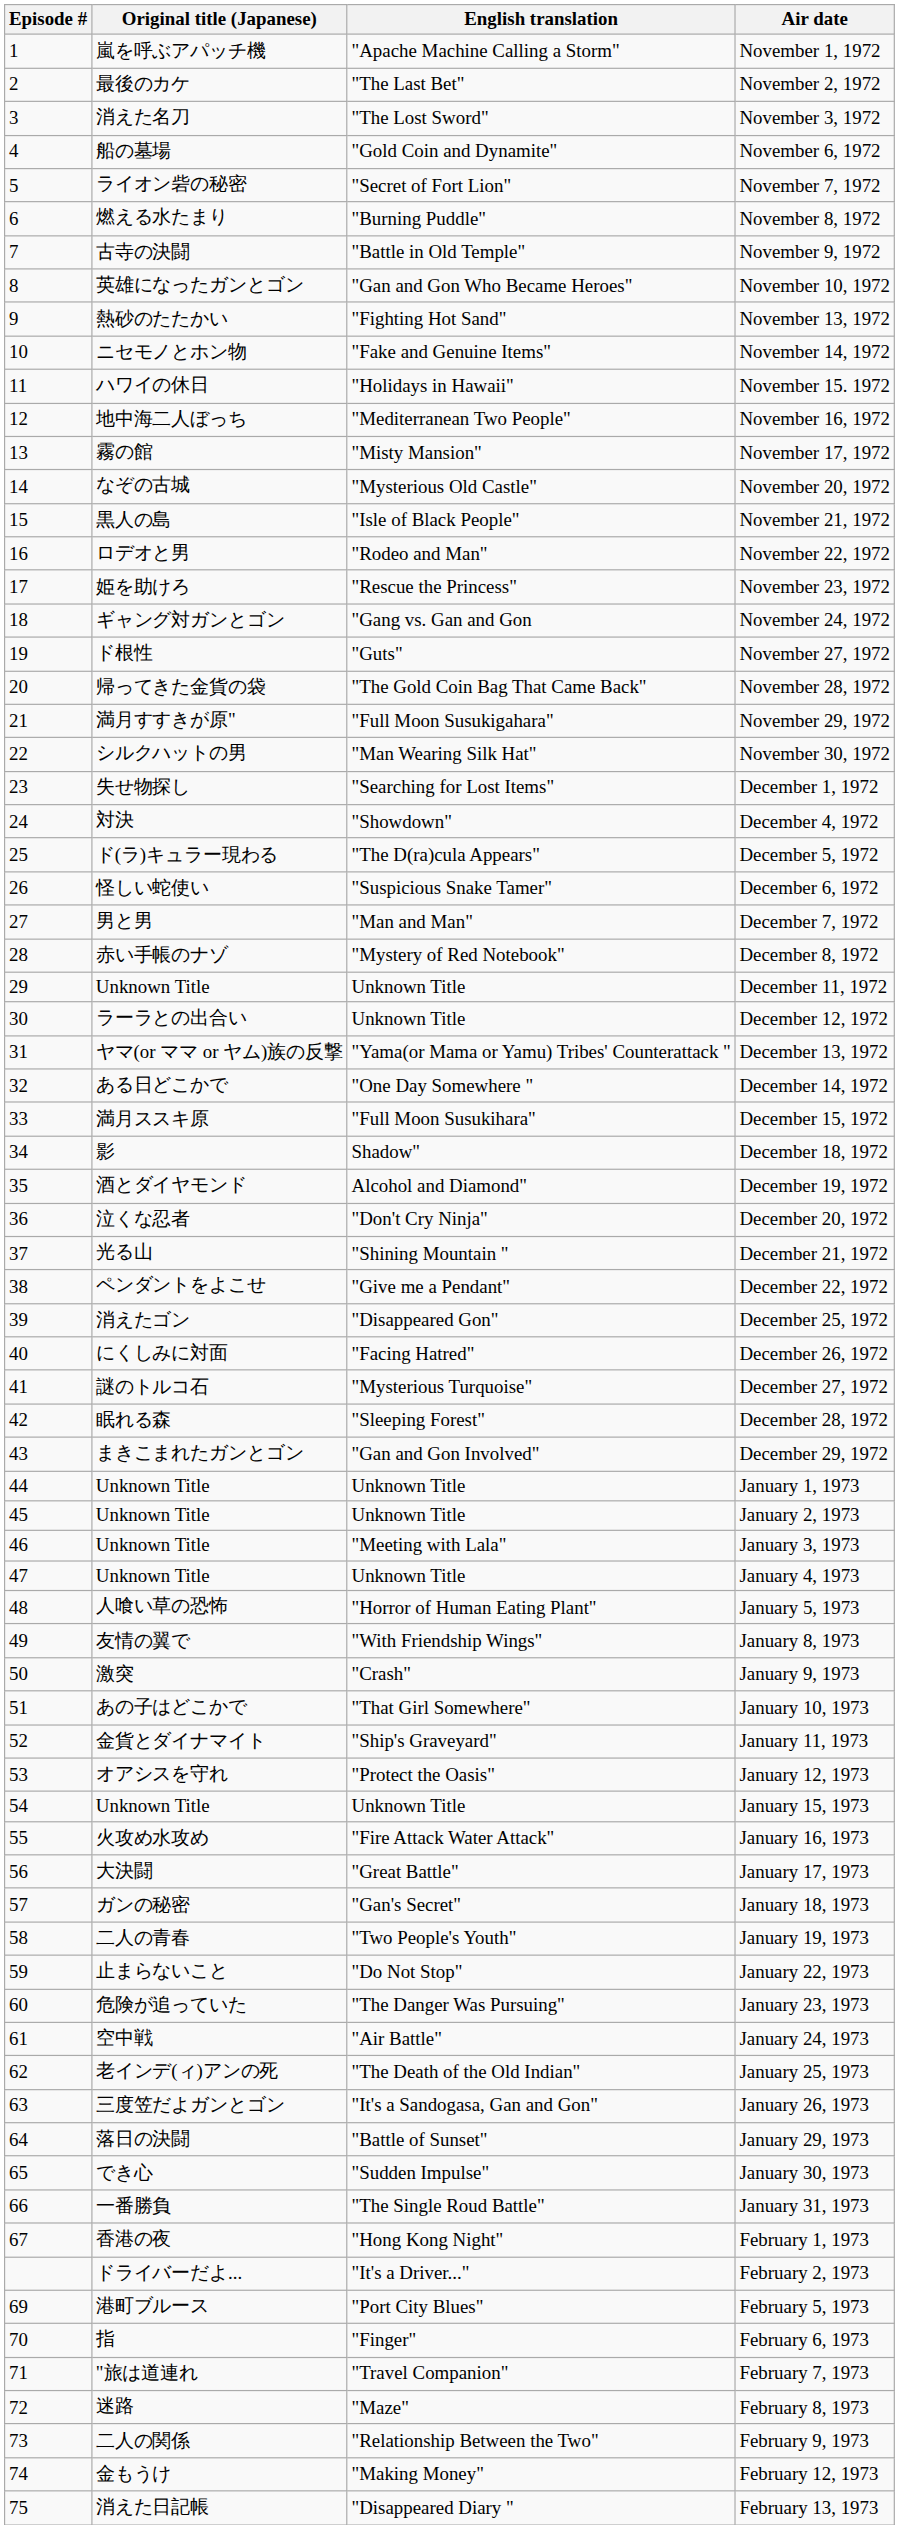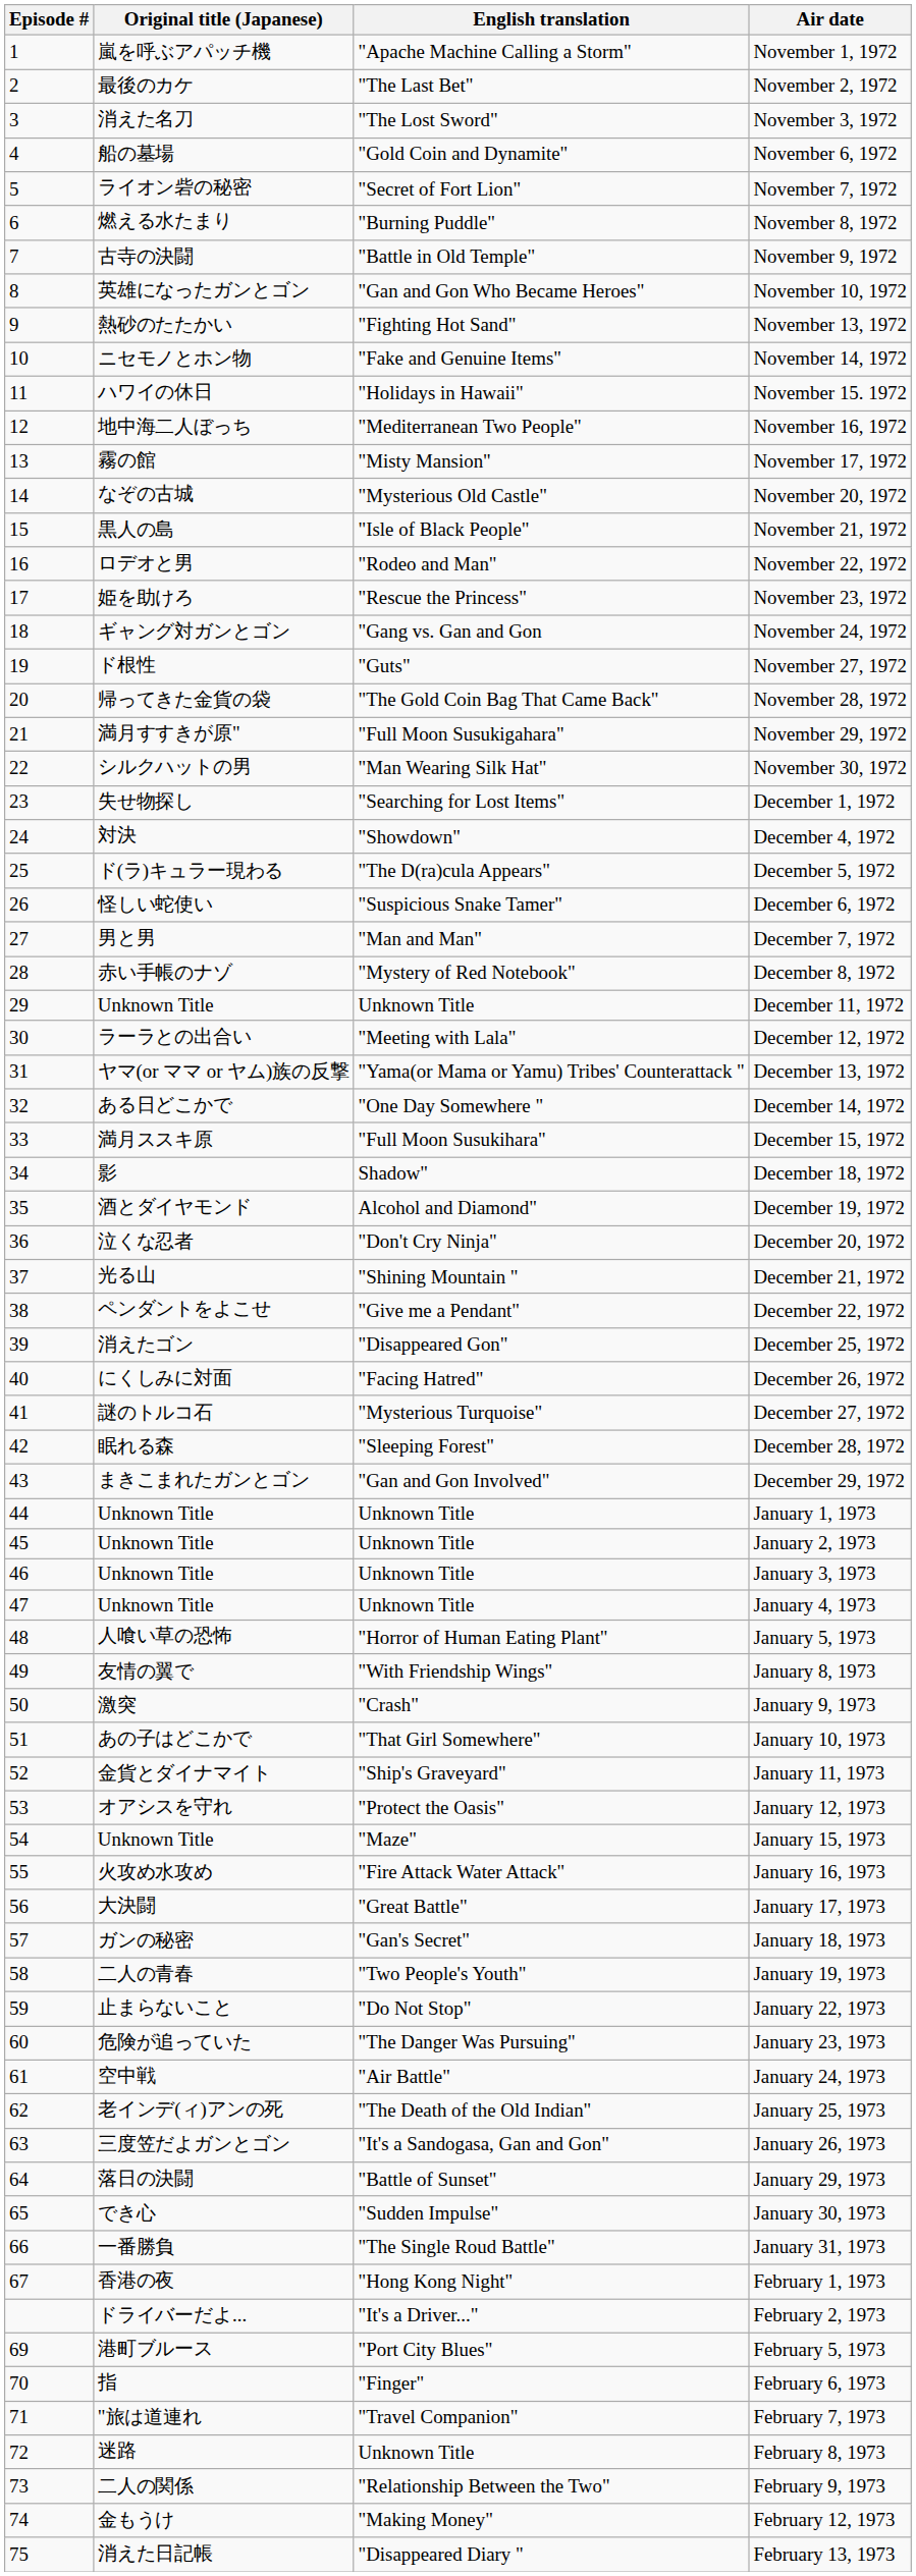 <table class="wikitable">
 <tr>
 <th>Episode #</th>
 <th>Original title (Japanese)</th>
 <th>English translation</th>
 <th>Air date</th>
 </tr>
 <tr>
 <td>1</td>
 <td>嵐を呼ぶアパッチ機</td>
 <td>"Apache Machine Calling a Storm"</td>
 <td>November 1, 1972</td>
 </tr>
 <tr>
 <td>2</td>
 <td>最後のカケ</td>
 <td>"The Last Bet"</td>
 <td>November 2, 1972</td>
 </tr>
 <tr>
 <td>3</td>
 <td>消えた名刀</td>
 <td>"The Lost Sword"</td>
 <td>November 3, 1972</td>
 </tr>
 <tr>
 <td>4</td>
 <td>船の墓場</td>
 <td>"Gold Coin and Dynamite"</td>
 <td>November 6, 1972</td>
 </tr>
 <tr>
 <td>5</td>
 <td>ライオン砦の秘密</td>
 <td>"Secret of Fort Lion"</td>
 <td>November 7, 1972</td>
 </tr>
 <tr>
 <td>6</td>
 <td>燃える水たまり</td>
 <td>"Burning Puddle"</td>
 <td>November 8, 1972</td>
 </tr>
 <tr>
 <td>7</td>
 <td>古寺の決闘</td>
 <td>"Battle in Old Temple"</td>
 <td>November 9, 1972</td>
 </tr>
 <tr>
 <td>8</td>
 <td>英雄になったガンとゴン</td>
 <td>"Gan and Gon Who Became Heroes"</td>
 <td>November 10, 1972</td>
 </tr>
 <tr>
 <td>9</td>
 <td>熱砂のたたかい</td>
 <td>"Fighting Hot Sand"</td>
 <td>November 13, 1972</td>
 </tr>
 <tr>
 <td>10</td>
 <td>ニセモノとホン物</td>
 <td>"Fake and Genuine Items"</td>
 <td>November 14, 1972</td>
 </tr>
 <tr>
 <td>11</td>
 <td>ハワイの休日</td>
 <td>"Holidays in Hawaii"</td>
 <td>November 15. 1972</td>
 </tr>
 <tr>
 <td>12</td>
 <td>地中海二人ぼっち</td>
 <td>"Mediterranean Two People"</td>
 <td>November 16, 1972</td>
 </tr>
 <tr>
 <td>13</td>
 <td>霧の館</td>
 <td>"Misty Mansion"</td>
 <td>November 17, 1972</td>
 </tr>
 <tr>
 <td>14</td>
 <td>なぞの古城</td>
 <td>"Mysterious Old Castle"</td>
 <td>November 20, 1972</td>
 </tr>
 <tr>
 <td>15</td>
 <td>黒人の島</td>
 <td>"Isle of Black People"</td>
 <td>November 21, 1972</td>
 </tr>
 <tr>
 <td>16</td>
 <td>ロデオと男</td>
 <td>"Rodeo and Man"</td>
 <td>November 22, 1972</td>
 </tr>
 <tr>
 <td>17</td>
 <td>姫を助けろ</td>
 <td>"Rescue the Princess"</td>
 <td>November 23, 1972</td>
 </tr>
 <tr>
 <td>18</td>
 <td>ギャング対ガンとゴン</td>
 <td>"Gang vs. Gan and Gon</td>
 <td>November 24, 1972</td>
 </tr>
 <tr>
 <td>19</td>
 <td>ド根性</td>
 <td>"Guts"</td>
 <td>November 27, 1972</td>
 </tr>
 <tr>
 <td>20</td>
 <td>帰ってきた金貨の袋</td>
 <td>"The Gold Coin Bag That Came Back"</td>
 <td>November 28, 1972</td>
 </tr>
 <tr>
 <td>21</td>
 <td>満月すすきが原"</td>
 <td>"Full Moon Susukigahara"</td>
 <td>November 29, 1972</td>
 </tr>
 <tr>
 <td>22</td>
 <td>シルクハットの男</td>
 <td>"Man Wearing Silk Hat"</td>
 <td>November 30, 1972</td>
 </tr>
 <tr>
 <td>23</td>
 <td>失せ物探し</td>
 <td>"Searching for Lost Items"</td>
 <td>December 1, 1972</td>
 </tr>
 <tr>
 <td>24</td>
 <td>対決</td>
 <td>"Showdown"</td>
 <td>December 4, 1972</td>
 </tr>
 <tr>
 <td>25</td>
 <td>ド(ラ)キュラー現わる</td>
 <td>"The D(ra)cula Appears"</td>
 <td>December 5, 1972</td>
 </tr>
 <tr>
 <td>26</td>
 <td>怪しい蛇使い</td>
 <td>"Suspicious Snake Tamer"</td>
 <td>December 6, 1972</td>
 </tr>
 <tr>
 <td>27</td>
 <td>男と男</td>
 <td>"Man and Man"</td>
 <td>December 7, 1972</td>
 </tr>
 <tr>
 <td>28</td>
 <td>赤い手帳のナゾ</td>
 <td>"Mystery of Red Notebook"</td>
 <td>December 8, 1972</td>
 </tr>
 <tr>
 <td>29</td>
 <td>Unknown Title</td>
 <td>Unknown Title</td>
 <td>December 11, 1972</td>
 </tr>
 <tr>
 <td>30</td>
 <td>ラーラとの出合い</td>
-<td>Unknown Title</td>
+<td>"Meeting with Lala"</td>
 <td>December 12, 1972</td>
 </tr>
 <tr>
 <td>31</td>
 <td>ヤマ(or ママ or ヤム)族の反撃</td>
 <td>"Yama(or Mama or Yamu) Tribes' Counterattack "</td>
 <td>December 13, 1972</td>
 </tr>
 <tr>
 <td>32</td>
 <td>ある日どこかで</td>
 <td>"One Day Somewhere "</td>
 <td>December 14, 1972</td>
 </tr>
 <tr>
 <td>33</td>
 <td>満月ススキ原</td>
 <td>"Full Moon Susukihara"</td>
 <td>December 15, 1972</td>
 </tr>
 <tr>
 <td>34</td>
 <td>影</td>
 <td>Shadow"</td>
 <td>December 18, 1972</td>
 </tr>
 <tr>
 <td>35</td>
 <td>酒とダイヤモンド</td>
 <td>Alcohol and Diamond"</td>
 <td>December 19, 1972</td>
 </tr>
 <tr>
 <td>36</td>
 <td>泣くな忍者</td>
 <td>"Don't Cry Ninja"</td>
 <td>December 20, 1972</td>
 </tr>
 <tr>
 <td>37</td>
 <td>光る山</td>
 <td>"Shining Mountain "</td>
 <td>December 21, 1972</td>
 </tr>
 <tr>
 <td>38</td>
 <td>ペンダントをよこせ</td>
 <td>"Give me a Pendant"</td>
 <td>December 22, 1972</td>
 </tr>
 <tr>
 <td>39</td>
 <td>消えたゴン</td>
 <td>"Disappeared Gon"</td>
 <td>December 25, 1972</td>
 </tr>
 <tr>
 <td>40</td>
 <td>にくしみに対面</td>
 <td>"Facing Hatred"</td>
 <td>December 26, 1972</td>
 </tr>
 <tr>
 <td>41</td>
 <td>謎のトルコ石</td>
 <td>"Mysterious Turquoise"</td>
 <td>December 27, 1972</td>
 </tr>
 <tr>
 <td>42</td>
 <td>眠れる森</td>
 <td>"Sleeping Forest"</td>
 <td>December 28, 1972</td>
 </tr>
 <tr>
 <td>43</td>
 <td>まきこまれたガンとゴン</td>
 <td>"Gan and Gon Involved"</td>
 <td>December 29, 1972</td>
 </tr>
 <tr>
 <td>44</td>
 <td>Unknown Title</td>
 <td>Unknown Title</td>
 <td>January 1, 1973</td>
 </tr>
 <tr>
 <td>45</td>
 <td>Unknown Title</td>
 <td>Unknown Title</td>
 <td>January 2, 1973</td>
 </tr>
 <tr>
 <td>46</td>
 <td>Unknown Title</td>
-<td>"Meeting with Lala"</td>
+<td>Unknown Title</td>
 <td>January 3, 1973</td>
 </tr>
 <tr>
 <td>47</td>
 <td>Unknown Title</td>
 <td>Unknown Title</td>
 <td>January 4, 1973</td>
 </tr>
 <tr>
 <td>48</td>
 <td>人喰い草の恐怖</td>
 <td>"Horror of Human Eating Plant"</td>
 <td>January 5, 1973</td>
 </tr>
 <tr>
 <td>49</td>
 <td>友情の翼で</td>
 <td>"With Friendship Wings"</td>
 <td>January 8, 1973</td>
 </tr>
 <tr>
 <td>50</td>
 <td>激突</td>
 <td>"Crash"</td>
 <td>January 9, 1973</td>
 </tr>
 <tr>
 <td>51</td>
 <td>あの子はどこかで</td>
 <td>"That Girl Somewhere"</td>
 <td>January 10, 1973</td>
 </tr>
 <tr>
 <td>52</td>
 <td>金貨とダイナマイト</td>
 <td>"Ship's Graveyard"</td>
 <td>January 11, 1973</td>
 </tr>
 <tr>
 <td>53</td>
 <td>オアシスを守れ</td>
 <td>"Protect the Oasis"</td>
 <td>January 12, 1973</td>
 </tr>
 <tr>
 <td>54</td>
 <td>Unknown Title</td>
-<td>Unknown Title</td>
+<td>"Maze"</td>
 <td>January 15, 1973</td>
 </tr>
 <tr>
 <td>55</td>
 <td>火攻め水攻め</td>
 <td>"Fire Attack Water Attack"</td>
 <td>January 16, 1973</td>
 </tr>
 <tr>
 <td>56</td>
 <td>大決闘</td>
 <td>"Great Battle"</td>
 <td>January 17, 1973</td>
 </tr>
 <tr>
 <td>57</td>
 <td>ガンの秘密</td>
 <td>"Gan's Secret"</td>
 <td>January 18, 1973</td>
 </tr>
 <tr>
 <td>58</td>
 <td>二人の青春</td>
 <td>"Two People's Youth"</td>
 <td>January 19, 1973</td>
 </tr>
 <tr>
 <td>59</td>
 <td>止まらないこと</td>
 <td>"Do Not Stop"</td>
 <td>January 22, 1973</td>
 </tr>
 <tr>
 <td>60</td>
 <td>危険が追っていた</td>
 <td>"The Danger Was Pursuing"</td>
 <td>January 23, 1973</td>
 </tr>
 <tr>
 <td>61</td>
 <td>空中戦</td>
 <td>"Air Battle"</td>
 <td>January 24, 1973</td>
 </tr>
 <tr>
 <td>62</td>
 <td>老インデ(ィ)アンの死</td>
 <td>"The Death of the Old Indian"</td>
 <td>January 25, 1973</td>
 </tr>
 <tr>
 <td>63</td>
 <td>三度笠だよガンとゴン</td>
 <td>"It's a Sandogasa, Gan and Gon"</td>
 <td>January 26, 1973</td>
 </tr>
 <tr>
 <td>64</td>
 <td>落日の決闘</td>
 <td>"Battle of Sunset"</td>
 <td>January 29, 1973</td>
 </tr>
 <tr>
 <td>65</td>
 <td>でき心</td>
 <td>"Sudden Impulse"</td>
 <td>January 30, 1973</td>
 </tr>
 <tr>
 <td>66</td>
 <td>一番勝負</td>
 <td>"The Single Roud Battle"</td>
 <td>January 31, 1973</td>
 </tr>
 <tr>
 <td>67</td>
 <td>香港の夜</td>
 <td>"Hong Kong Night"</td>
 <td>February 1, 1973</td>
 </tr>
 <tr>
 <td></td>
 <td>ドライバーだよ...</td>
 <td>"It's a Driver..."</td>
 <td>February 2, 1973</td>
 </tr>
 <tr>
 <td>69</td>
 <td>港町ブルース</td>
 <td>"Port City Blues"</td>
 <td>February 5, 1973</td>
 </tr>
 <tr>
 <td>70</td>
 <td>指</td>
 <td>"Finger"</td>
 <td>February 6, 1973</td>
 </tr>
 <tr>
 <td>71</td>
 <td>"旅は道連れ</td>
 <td>"Travel Companion"</td>
 <td>February 7, 1973</td>
 </tr>
 <tr>
 <td>72</td>
 <td>迷路</td>
-<td>"Maze"</td>
+<td>Unknown Title</td>
 <td>February 8, 1973</td>
 </tr>
 <tr>
 <td>73</td>
 <td>二人の関係</td>
 <td>"Relationship Between the Two"</td>
 <td>February 9, 1973</td>
 </tr>
 <tr>
 <td>74</td>
 <td>金もうけ</td>
 <td>"Making Money"</td>
 <td>February 12, 1973</td>
 </tr>
 <tr>
 <td>75</td>
 <td>消えた日記帳</td>
 <td>"Disappeared Diary "</td>
 <td>February 13, 1973</td>
 </tr>
 </table>
